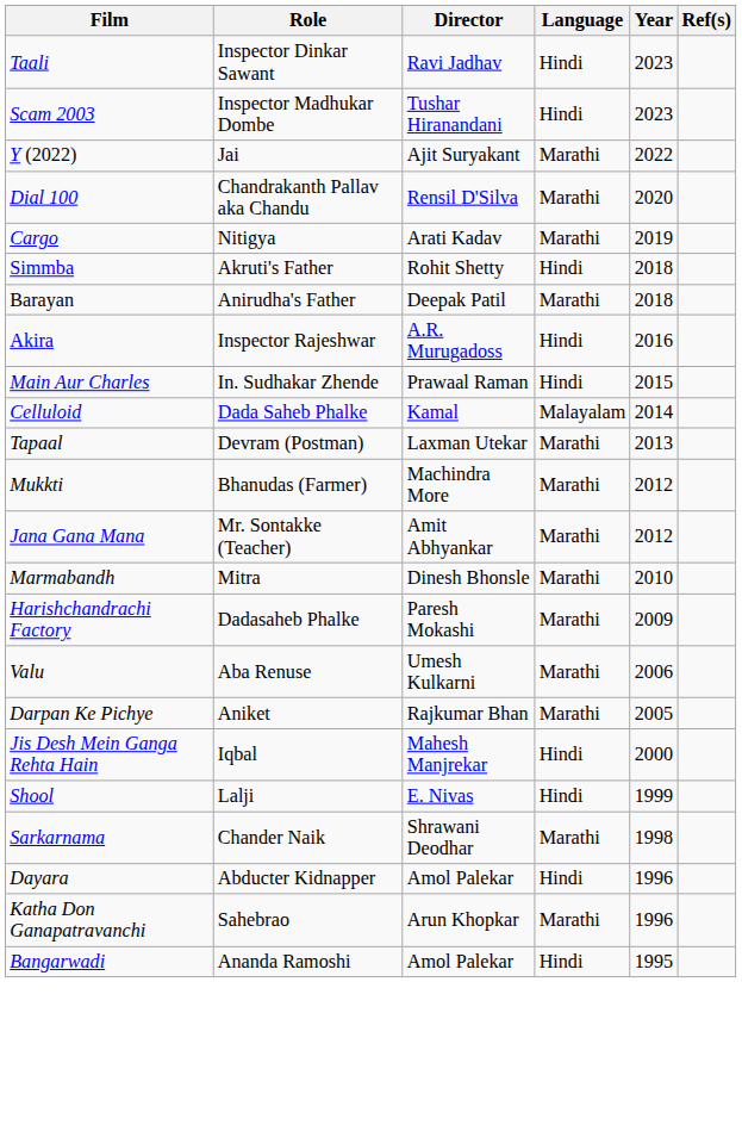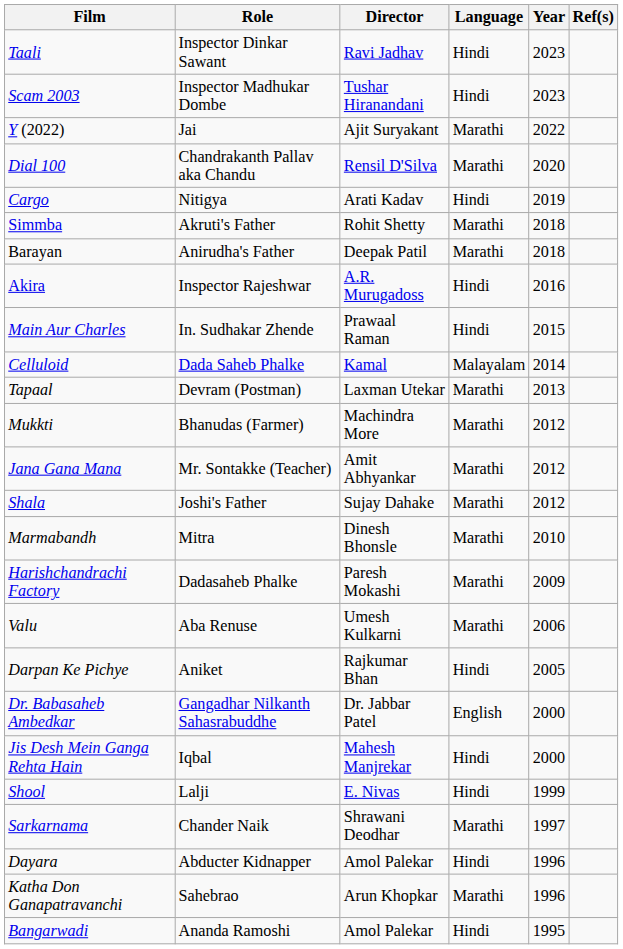 <table class="wikitable sortable">
 <tr>
 <th>Film</th>
 <th>Role</th>
 <th>Director</th>
 <th>Language</th>
 <th>Year</th>
 <th class="unsortable">Ref(s)</th>
 </tr>
 <tr>
 <td><em><a href='#'>Taali</a></em></td>
 <td>Inspector Dinkar Sawant</td>
 <td><a href='#'>Ravi Jadhav</a></td>
 <td>Hindi</td>
 <td>2023</td>
 <td></td>
 </tr>
 <tr>
 <td><em><a href='#'>Scam 2003</a></em></td>
 <td>Inspector Madhukar Dombe</td>
 <td><a href='#'>Tushar Hiranandani</a></td>
 <td>Hindi</td>
 <td>2023</td>
 <td></td>
 </tr>
 <tr>
 <td><em><a href='#'>Y</a></em> (2022)</td>
 <td>Jai</td>
 <td>Ajit Suryakant</td>
 <td>Marathi</td>
 <td>2022</td>
 <td></td>
 </tr>
 <tr>
 <td><em><a href='#'>Dial 100</a></em></td>
 <td>Chandrakanth Pallav aka Chandu</td>
 <td><a href='#'>Rensil D'Silva</a></td>
 <td>Marathi</td>
 <td>2020</td>
 <td></td>
 </tr>
 <tr>
 <td><em><a href='#'>Cargo</a></em></td>
 <td>Nitigya</td>
 <td>Arati Kadav</td>
-<td>Marathi</td>
+<td>Hindi</td>
 <td>2019</td>
 <td></td>
 </tr>
 <tr>
 <td><a href='#'>Simmba</a></td>
 <td>Akruti's Father</td>
 <td>Rohit Shetty</td>
-<td>Hindi</td>
+<td>Marathi</td>
 <td>2018</td>
 <td></td>
 </tr>
 <tr>
 <td>Barayan</td>
 <td>Anirudha's Father</td>
 <td>Deepak Patil</td>
 <td>Marathi</td>
 <td>2018</td>
 <td></td>
 </tr>
 <tr>
 <td><a href='#'>Akira</a></td>
 <td>Inspector Rajeshwar</td>
 <td><a href='#'>A.R. Murugadoss</a></td>
 <td>Hindi</td>
 <td>2016</td>
 <td></td>
 </tr>
 <tr>
 <td><em><a href='#'>Main Aur Charles</a></em></td>
 <td>In. Sudhakar Zhende</td>
 <td>Prawaal Raman</td>
 <td>Hindi</td>
 <td>2015</td>
 <td></td>
 </tr>
 <tr>
 <td><em><a href='#'>Celluloid</a></em></td>
 <td><a href='#'>Dada Saheb Phalke</a></td>
 <td><a href='#'>Kamal</a></td>
 <td>Malayalam</td>
 <td>2014</td>
 <td></td>
 </tr>
 <tr>
 <td><em>Tapaal</em></td>
 <td>Devram (Postman)</td>
 <td>Laxman Utekar</td>
 <td>Marathi</td>
 <td>2013</td>
 <td></td>
 </tr>
 <tr>
 <td><em>Mukkti</em></td>
 <td>Bhanudas (Farmer)</td>
 <td>Machindra More</td>
 <td>Marathi</td>
 <td>2012</td>
 <td></td>
 </tr>
 <tr>
 <td><em><a href='#'>Jana Gana Mana</a></em></td>
 <td>Mr. Sontakke (Teacher)</td>
 <td>Amit Abhyankar</td>
 <td>Marathi</td>
 <td>2012</td>
 <td></td>
 </tr>
 <tr>
+<td><em><a href='#'>Shala</a></em></td>
+<td>Joshi's Father</td>
+<td>Sujay Dahake</td>
+<td>Marathi</td>
+<td>2012</td>
+<td></td>
+</tr>
+<tr>
 <td><em>Marmabandh</em></td>
 <td>Mitra</td>
 <td>Dinesh Bhonsle</td>
 <td>Marathi</td>
 <td>2010</td>
 <td></td>
 </tr>
 <tr>
 <td><em><a href='#'>Harishchandrachi Factory</a></em></td>
 <td>Dadasaheb Phalke</td>
 <td>Paresh Mokashi</td>
 <td>Marathi</td>
 <td>2009</td>
 <td></td>
 </tr>
 <tr>
 <td><em>Valu</em></td>
 <td>Aba Renuse</td>
 <td>Umesh Kulkarni</td>
 <td>Marathi</td>
 <td>2006</td>
 <td></td>
 </tr>
 <tr>
 <td><em>Darpan Ke Pichye</em></td>
 <td>Aniket</td>
 <td>Rajkumar Bhan</td>
-<td>Marathi</td>
+<td>Hindi</td>
 <td>2005</td>
+<td></td>
+</tr>
+<tr>
+<td><em><a href='#'>Dr. Babasaheb Ambedkar</a></em></td>
+<td><a href='#'>Gangadhar Nilkanth Sahasrabuddhe</a></td>
+<td>Dr. Jabbar Patel</td>
+<td>English</td>
+<td>2000</td>
 <td></td>
 </tr>
 <tr>
 <td><em><a href='#'>Jis Desh Mein Ganga Rehta Hain</a></em></td>
 <td>Iqbal</td>
 <td><a href='#'>Mahesh Manjrekar</a></td>
 <td>Hindi</td>
 <td>2000</td>
 <td></td>
 </tr>
 <tr>
 <td><em><a href='#'>Shool</a></em></td>
 <td>Lalji</td>
 <td><a href='#'>E. Nivas</a></td>
 <td>Hindi</td>
 <td>1999</td>
 <td></td>
 </tr>
 <tr>
 <td><em><a href='#'>Sarkarnama</a></em></td>
 <td>Chander Naik</td>
 <td>Shrawani Deodhar</td>
 <td>Marathi</td>
-<td>1998</td>
+<td>1997</td>
 <td></td>
 </tr>
 <tr>
 <td><em>Dayara</em></td>
 <td>Abducter Kidnapper</td>
 <td>Amol Palekar</td>
 <td>Hindi</td>
 <td>1996</td>
 <td></td>
 </tr>
 <tr>
 <td><em>Katha Don Ganapatravanchi</em></td>
 <td>Sahebrao</td>
 <td>Arun Khopkar</td>
 <td>Marathi</td>
 <td>1996</td>
 <td></td>
 </tr>
 <tr>
 <td><em><a href='#'>Bangarwadi</a></em></td>
 <td>Ananda Ramoshi</td>
 <td>Amol Palekar</td>
 <td>Hindi</td>
 <td>1995</td>
 <td></td>
 </tr>
 </table>
